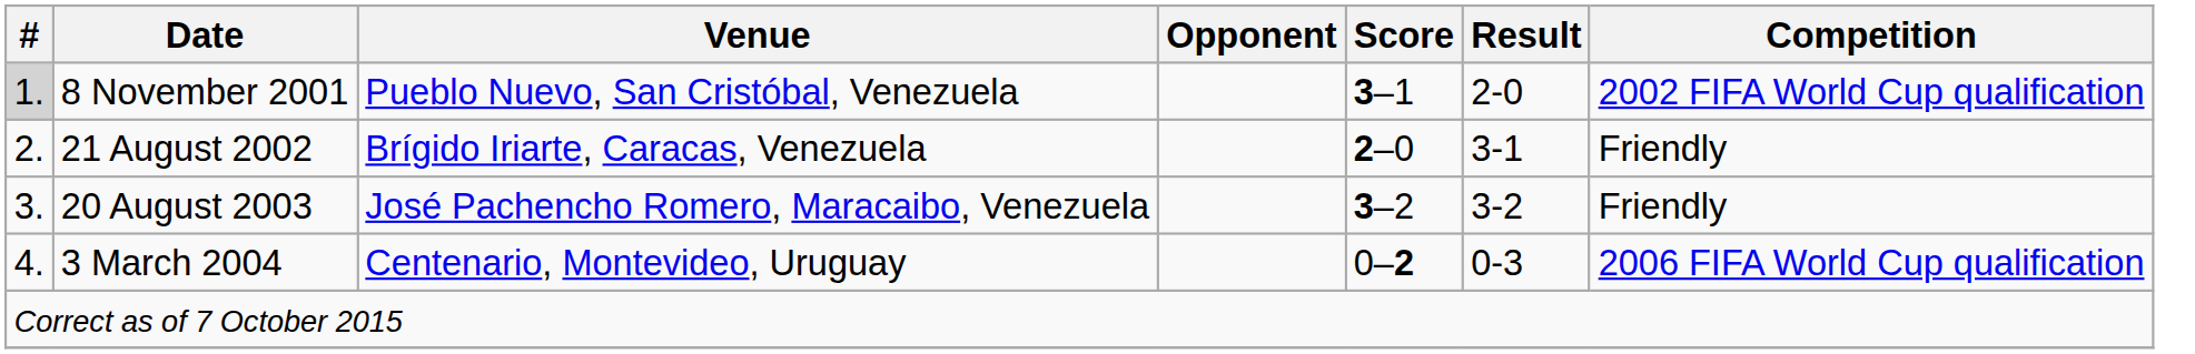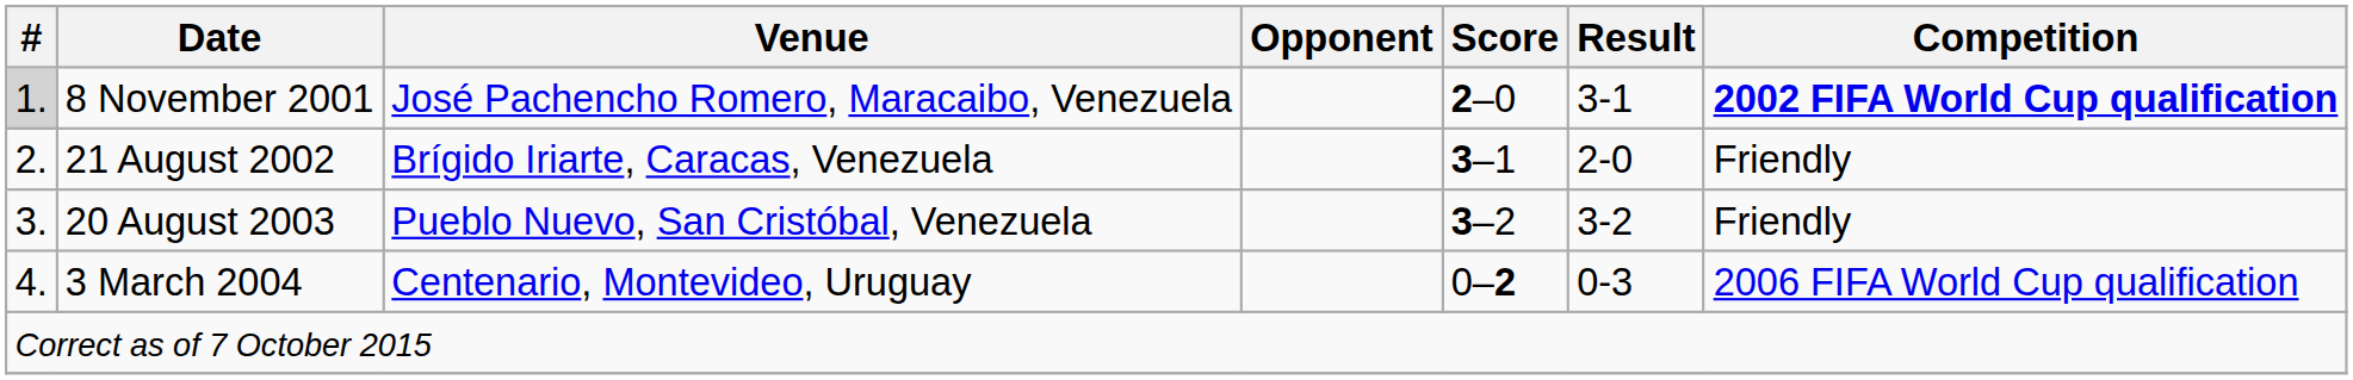 <table class="wikitable" style="font-size:95%;">
 <tr>
 <th>#</th>
 <th>Date</th>
 <th>Venue</th>
 <th>Opponent</th>
 <th>Score</th>
 <th>Result</th>
 <th>Competition</th>
 </tr>
 <tr>
 <td style="background: lightgrey;">1.</td>
 <td>8 November 2001</td>
-<td><a href='#'>Pueblo Nuevo</a>, <a href='#'>San Cristóbal</a>, Venezuela</td>
+<td><a href='#'>José Pachencho Romero</a>, <a href='#'>Maracaibo</a>, Venezuela</td>
 <td></td>
-<td><strong>3</strong>–1</td>
-<td>2-0</td>
-<td><a href='#'>2002 FIFA World Cup qualification</a></td>
+<td><strong>2</strong>–0</td>
+<td>3-1</td>
+<td><strong><a href='#'>2002 FIFA World Cup qualification</a></strong></td>
 </tr>
 <tr>
 <td>2.</td>
 <td>21 August 2002</td>
 <td><a href='#'>Brígido Iriarte</a>, <a href='#'>Caracas</a>, Venezuela</td>
 <td></td>
-<td><strong>2</strong>–0</td>
-<td>3-1</td>
+<td><strong>3</strong>–1</td>
+<td>2-0</td>
 <td>Friendly</td>
 </tr>
 <tr>
 <td>3.</td>
 <td>20 August 2003</td>
-<td><a href='#'>José Pachencho Romero</a>, <a href='#'>Maracaibo</a>, Venezuela</td>
+<td><a href='#'>Pueblo Nuevo</a>, <a href='#'>San Cristóbal</a>, Venezuela</td>
 <td></td>
 <td><strong>3</strong>–2</td>
 <td>3-2</td>
 <td>Friendly</td>
 </tr>
 <tr>
 <td>4.</td>
 <td>3 March 2004</td>
 <td><a href='#'>Centenario</a>, <a href='#'>Montevideo</a>, Uruguay</td>
 <td></td>
 <td>0–<strong>2</strong></td>
 <td>0-3</td>
 <td><a href='#'>2006 FIFA World Cup qualification</a></td>
 </tr>
 <tr>
 <td colspan="15"><small><em>Correct as of 7 October 2015</em></small></td>
 </tr>
 <tr>
 </tr>
 </table>
